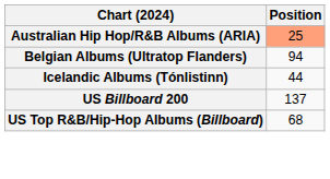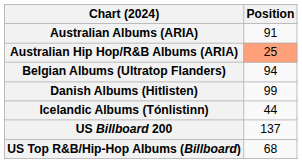 <table class="wikitable sortable plainrowheaders" style="text-align:center">
 <tr>
 <th scope="col">Chart (2024)</th>
 <th scope="col">Position</th>
+</tr>
+<tr>
+<th scope="row">Australian Albums (ARIA)</th>
+<td>91</td>
 </tr>
 <tr>
 <th scope="row">Australian Hip Hop/R&B Albums (ARIA)</th>
 <td style="background: lightsalmon;">25</td>
 </tr>
 <tr>
 <th scope="row">Belgian Albums (Ultratop Flanders)</th>
 <td>94</td>
+</tr>
+<tr>
+<th scope="row">Danish Albums (Hitlisten)</th>
+<td>99</td>
 </tr>
 <tr>
 <th scope="row">Icelandic Albums (Tónlistinn)</th>
 <td>44</td>
 </tr>
 <tr>
 <th scope="row">US <em>Billboard</em> 200</th>
 <td>137</td>
 </tr>
 <tr>
 <th scope="row">US Top R&B/Hip-Hop Albums (<em>Billboard</em>)</th>
 <td>68</td>
 </tr>
 </table>
